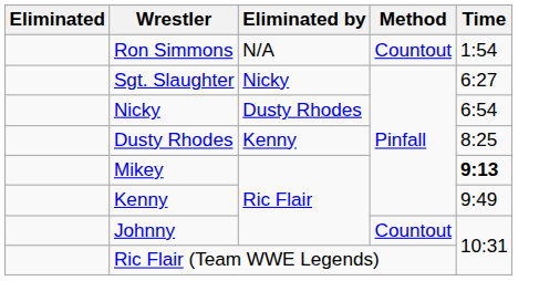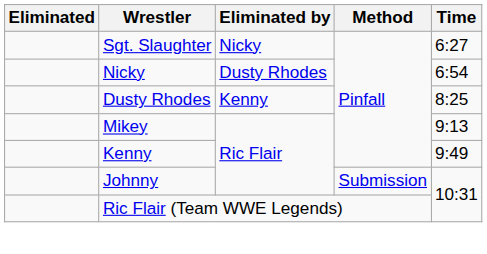 <table class="wikitable sortable">
 <tr>
 <th>Eliminated</th>
 <th>Wrestler</th>
 <th>Eliminated by</th>
 <th>Method</th>
 <th>Time</th>
-</tr>
-<tr>
-<td></td>
-<td><a href='#'>Ron Simmons</a></td>
-<td>N/A</td>
-<td><a href='#'>Countout</a></td>
-<td>1:54</td>
 </tr>
 <tr>
 <td></td>
 <td><a href='#'>Sgt. Slaughter</a></td>
 <td><a href='#'>Nicky</a></td>
 <td rowspan=5><a href='#'>Pinfall</a></td>
 <td>6:27</td>
 </tr>
 <tr>
 <td></td>
 <td><a href='#'>Nicky</a></td>
 <td><a href='#'>Dusty Rhodes</a></td>
 <td>6:54</td>
 </tr>
 <tr>
 <td></td>
 <td><a href='#'>Dusty Rhodes</a></td>
 <td><a href='#'>Kenny</a></td>
 <td>8:25</td>
 </tr>
 <tr>
 <td></td>
 <td><a href='#'>Mikey</a></td>
 <td rowspan=3><a href='#'>Ric Flair</a></td>
-<td><strong>9:13</strong></td>
+<td>9:13</td>
 </tr>
 <tr>
 <td></td>
 <td><a href='#'>Kenny</a></td>
 <td>9:49</td>
 </tr>
 <tr>
 <td></td>
 <td><a href='#'>Johnny</a></td>
-<td><a href='#'>Countout</a></td>
+<td><a href='#'>Submission</a></td>
 <td rowspan=2>10:31</td>
 </tr>
 <tr>
 <td></td>
 <td colspan="3"><a href='#'>Ric Flair</a> (Team WWE Legends)</td>
 </tr>
 </table>
